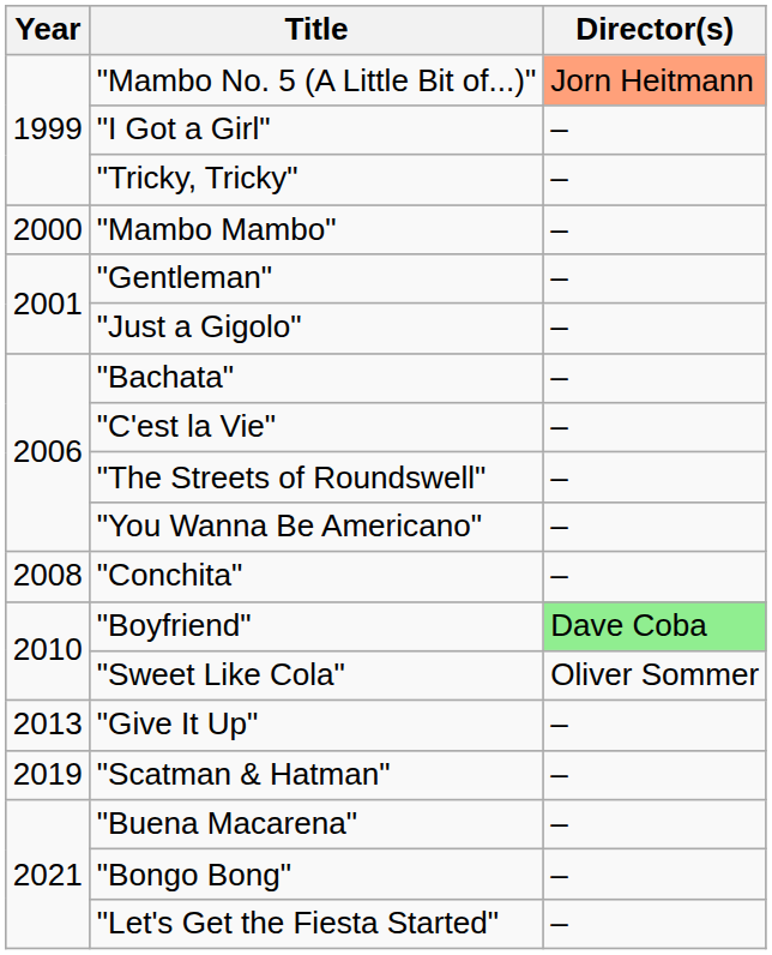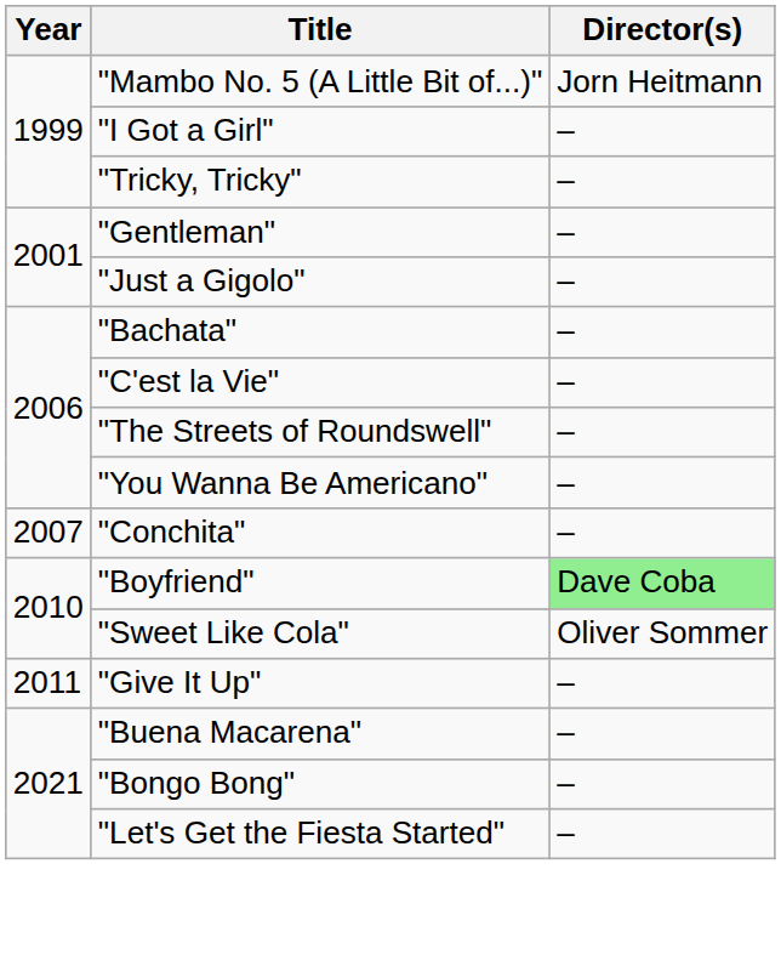 <table class="wikitable">
 <tr>
 <th scope="col">Year</th>
 <th scope="col">Title</th>
 <th scope="col">Director(s)</th>
 </tr>
 <tr>
 <td rowspan="3">1999</td>
 <td>"Mambo No. 5 (A Little Bit of...)"</td>
-<td style="background: lightsalmon;">Jorn Heitmann</td>
+<td>Jorn Heitmann</td>
 </tr>
 <tr>
 <td>"I Got a Girl"</td>
 <td>–</td>
 </tr>
 <tr>
 <td>"Tricky, Tricky"</td>
-<td>–</td>
-</tr>
-<tr>
-<td>2000</td>
-<td>"Mambo Mambo"</td>
 <td>–</td>
 </tr>
 <tr>
 <td rowspan="2">2001</td>
 <td>"Gentleman"</td>
 <td>–</td>
 </tr>
 <tr>
 <td>"Just a Gigolo"</td>
 <td>–</td>
 </tr>
 <tr>
 <td rowspan="4">2006</td>
 <td>"Bachata"</td>
 <td>–</td>
 </tr>
 <tr>
 <td>"C'est la Vie"<br></td>
 <td>–</td>
 </tr>
 <tr>
 <td>"The Streets of Roundswell"<br></td>
 <td>–</td>
 </tr>
 <tr>
 <td>"You Wanna Be Americano"</td>
 <td>–</td>
 </tr>
 <tr>
-<td>2008</td>
+<td>2007</td>
 <td>"Conchita"</td>
 <td>–</td>
 </tr>
 <tr>
 <td rowspan="2">2010</td>
 <td>"Boyfriend"</td>
 <td style="background: lightgreen;">Dave Coba</td>
 </tr>
 <tr>
 <td>"Sweet Like Cola"</td>
 <td>Oliver Sommer</td>
 </tr>
 <tr>
-<td>2013</td>
+<td>2011</td>
 <td>"Give It Up"</td>
-<td>–</td>
-</tr>
-<tr>
-<td>2019</td>
-<td>"Scatman & Hatman"<br></td>
 <td>–</td>
 </tr>
 <tr>
 <td rowspan="3">2021</td>
 <td>"Buena Macarena"</td>
 <td>–</td>
 </tr>
 <tr>
 <td>"Bongo Bong"</td>
 <td>–</td>
 </tr>
 <tr>
 <td>"Let's Get the Fiesta Started"</td>
 <td>–</td>
 </tr>
 </table>
